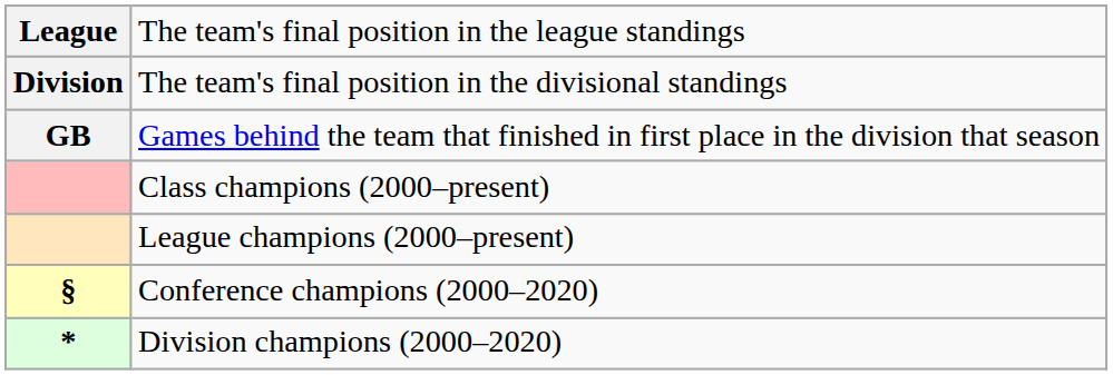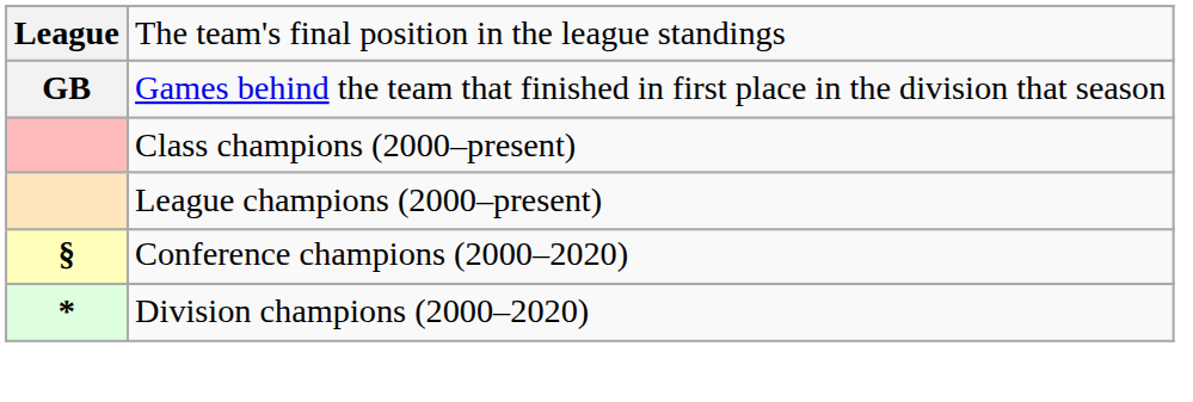 <table class="wikitable plainrowheaders" style="font-size:85%">
 <tr>
 <th scope="row" style="text-align:center"><strong>League</strong></th>
 <td>The team's final position in the league standings</td>
-</tr>
-<tr>
-<th scope="row" style="text-align:center"><strong>Division</strong></th>
-<td>The team's final position in the divisional standings</td>
 </tr>
 <tr>
 <th scope="row" style="text-align:center"><strong>GB</strong></th>
 <td><a href='#'>Games behind</a> the team that finished in first place in the division that season</td>
 </tr>
 <tr>
 <th scope="row" style="text-align:center; background-color:#FFBBBB"></th>
 <td>Class champions (2000–present)</td>
 </tr>
 <tr>
 <th scope="row" style="text-align:center; background-color:#FFE6BD"></th>
 <td>League champions (2000–present)</td>
 </tr>
 <tr>
 <th scope="row" style="text-align:center; background-color:#FFFFBB">§</th>
 <td>Conference champions (2000–2020)</td>
 </tr>
 <tr>
 <th scope="row" style="text-align:center; background-color:#DDFFDD">*</th>
 <td>Division champions (2000–2020)</td>
 </tr>
 </table>
